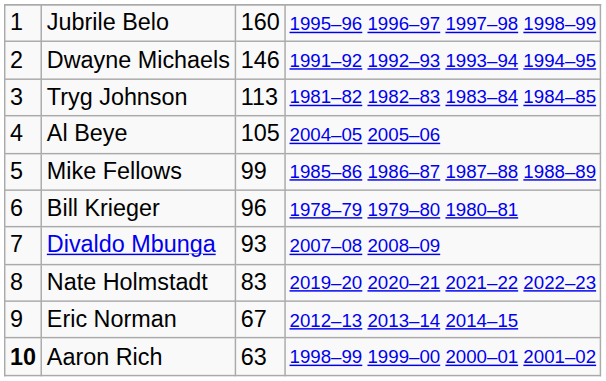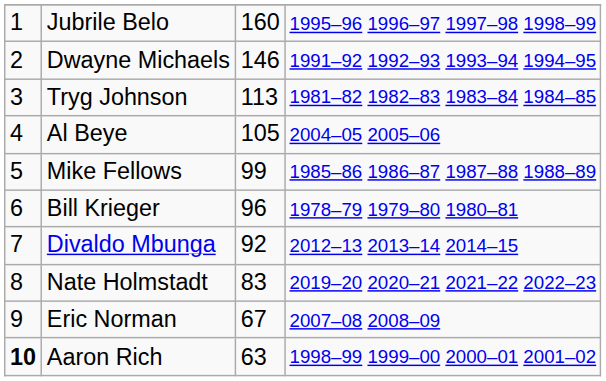 <table class="wikitable">
 <tr>
 </tr>
 <tr>
 <td>1</td>
 <td>Jubrile Belo</td>
 <td>160</td>
 <td style="font-size:80%;"><a href='#'>1995–96</a> <a href='#'>1996–97</a> <a href='#'>1997–98</a> <a href='#'>1998–99</a></td>
 </tr>
 <tr>
 <td>2</td>
 <td>Dwayne Michaels</td>
 <td>146</td>
 <td style="font-size:80%;"><a href='#'>1991–92</a> <a href='#'>1992–93</a> <a href='#'>1993–94</a> <a href='#'>1994–95</a></td>
 </tr>
 <tr>
 <td>3</td>
 <td>Tryg Johnson</td>
 <td>113</td>
 <td style="font-size:80%;"><a href='#'>1981–82</a> <a href='#'>1982–83</a> <a href='#'>1983–84</a> <a href='#'>1984–85</a></td>
 </tr>
 <tr>
 <td>4</td>
 <td>Al Beye</td>
 <td>105</td>
 <td style="font-size:80%;"><a href='#'>2004–05</a> <a href='#'>2005–06</a></td>
 </tr>
 <tr>
 <td>5</td>
 <td>Mike Fellows</td>
 <td>99</td>
 <td style="font-size:80%;"><a href='#'>1985–86</a> <a href='#'>1986–87</a> <a href='#'>1987–88</a> <a href='#'>1988–89</a></td>
 </tr>
 <tr>
 <td>6</td>
 <td>Bill Krieger</td>
 <td>96</td>
 <td style="font-size:80%;"><a href='#'>1978–79</a> <a href='#'>1979–80</a> <a href='#'>1980–81</a></td>
 </tr>
 <tr>
 <td>7</td>
 <td><a href='#'>Divaldo Mbunga</a></td>
-<td>93</td>
-<td style="font-size:80%;"><a href='#'>2007–08</a> <a href='#'>2008–09</a></td>
+<td>92</td>
+<td style="font-size:80%;"><a href='#'>2012–13</a> <a href='#'>2013–14</a> <a href='#'>2014–15</a></td>
 </tr>
 <tr>
 <td>8</td>
 <td>Nate Holmstadt</td>
 <td>83</td>
 <td style="font-size:80%;"><a href='#'>2019–20</a> <a href='#'>2020–21</a> <a href='#'>2021–22</a> <a href='#'>2022–23</a></td>
 </tr>
 <tr>
 <td>9</td>
 <td>Eric Norman</td>
 <td>67</td>
-<td style="font-size:80%;"><a href='#'>2012–13</a> <a href='#'>2013–14</a> <a href='#'>2014–15</a></td>
+<td style="font-size:80%;"><a href='#'>2007–08</a> <a href='#'>2008–09</a></td>
 </tr>
 <tr>
 <td><strong>10</strong></td>
 <td>Aaron Rich</td>
 <td>63</td>
 <td style="font-size:80%;"><a href='#'>1998–99</a> <a href='#'>1999–00</a> <a href='#'>2000–01</a> <a href='#'>2001–02</a></td>
 </tr>
 </table>
